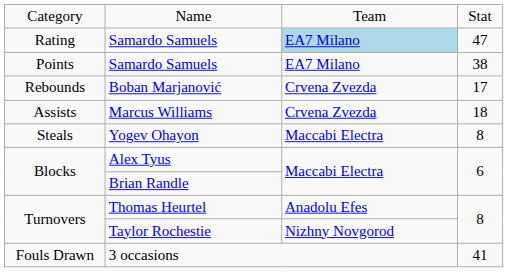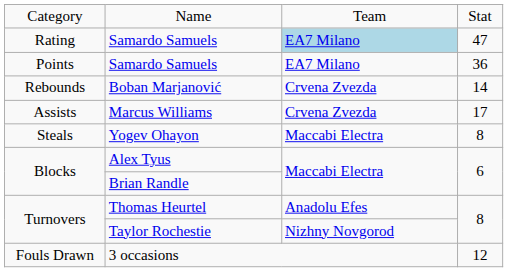 <table class="wikitable sortable" style="text-align: center">
 <tr>
 <td width=100>Category</td>
 <td width=180>Name</td>
 <td width=180>Team</td>
 <td width=40>Stat</td>
 </tr>
 <tr>
 <td>Rating</td>
 <td align="left"> <a href='#'>Samardo Samuels</a></td>
 <td align="left" style="background: lightblue;"> <a href='#'>EA7 Milano</a></td>
 <td>47</td>
 </tr>
 <tr>
 <td>Points</td>
 <td align="left"> <a href='#'>Samardo Samuels</a></td>
 <td align="left"> <a href='#'>EA7 Milano</a></td>
-<td>38</td>
+<td>36</td>
 </tr>
 <tr>
 <td>Rebounds</td>
 <td align="left"> <a href='#'>Boban Marjanović</a></td>
 <td align="left"> <a href='#'>Crvena Zvezda</a></td>
-<td>17</td>
+<td>14</td>
 </tr>
 <tr>
 <td>Assists</td>
 <td align="left"> <a href='#'>Marcus Williams</a></td>
 <td align="left"> <a href='#'>Crvena Zvezda</a></td>
-<td>18</td>
+<td>17</td>
 </tr>
 <tr>
 <td>Steals</td>
 <td align="left"> <a href='#'>Yogev Ohayon</a></td>
 <td align="left"> <a href='#'>Maccabi Electra</a></td>
 <td>8</td>
 </tr>
 <tr>
 <td rowspan=2>Blocks</td>
 <td align="left"> <a href='#'>Alex Tyus</a></td>
 <td align="left" rowspan=2> <a href='#'>Maccabi Electra</a></td>
 <td rowspan=2>6</td>
 </tr>
 <tr>
 <td align="left"> <a href='#'>Brian Randle</a></td>
 </tr>
 <tr>
 <td rowspan=2>Turnovers</td>
 <td align="left"> <a href='#'>Thomas Heurtel</a></td>
 <td align="left"> <a href='#'>Anadolu Efes</a></td>
 <td rowspan=2>8</td>
 </tr>
 <tr>
 <td align="left"> <a href='#'>Taylor Rochestie</a></td>
 <td align="left"> <a href='#'>Nizhny Novgorod</a></td>
 </tr>
 <tr>
 <td>Fouls Drawn</td>
 <td align="left" colspan="2">3 occasions</td>
-<td>41</td>
+<td>12</td>
 </tr>
 </table>
